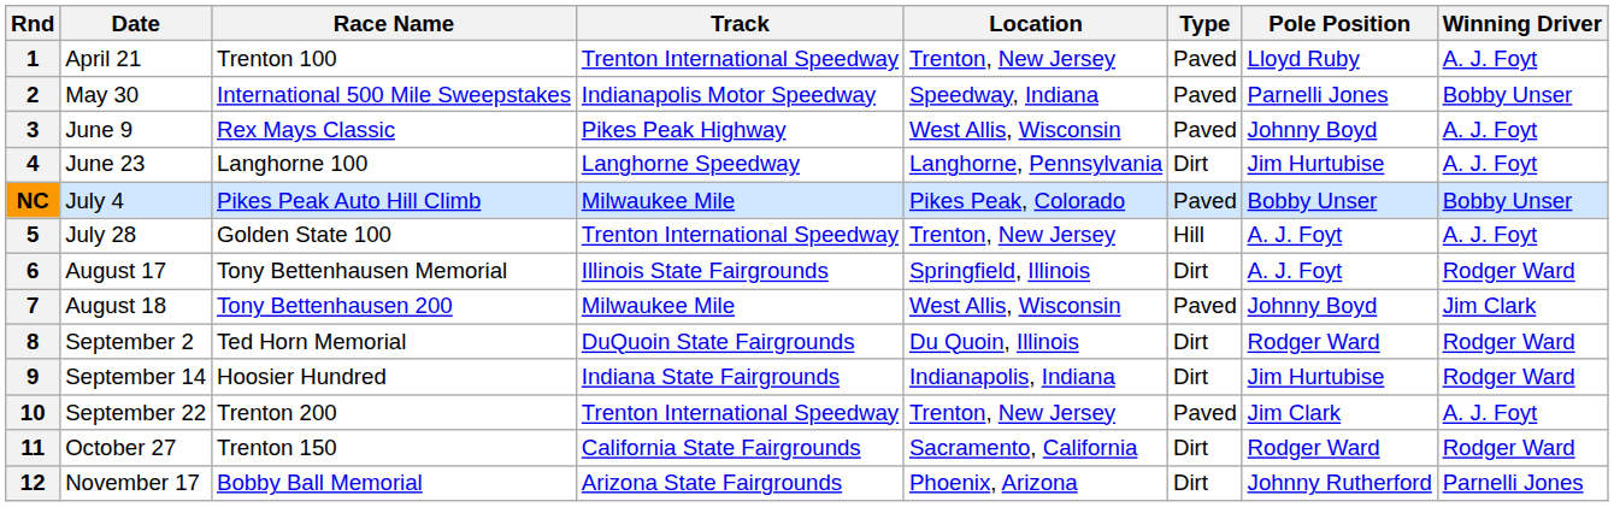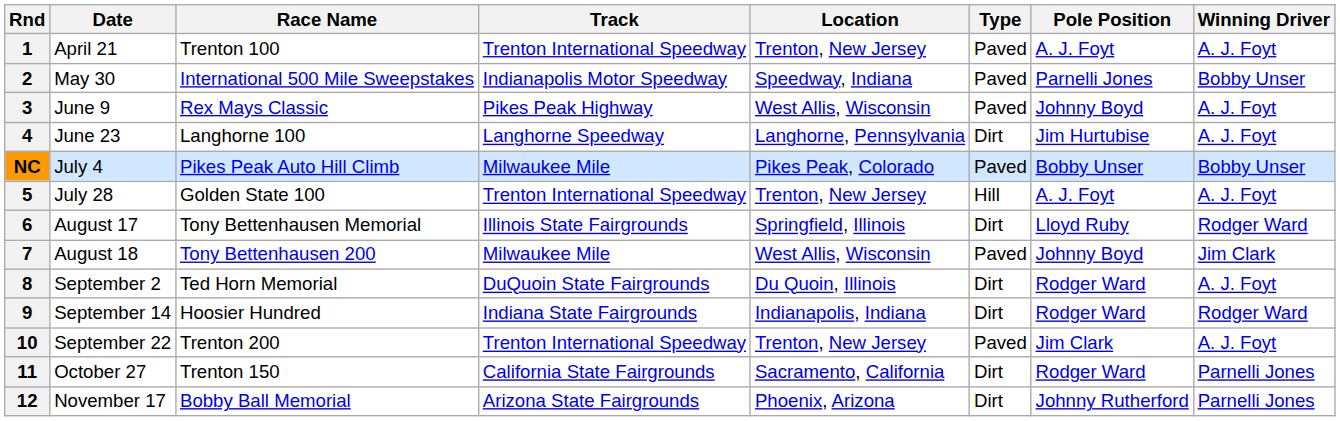 <table class="wikitable" style="font-size:85%">
 <tr>
 <th>Rnd</th>
 <th>Date</th>
 <th>Race Name</th>
 <th>Track</th>
 <th>Location</th>
 <th>Type</th>
 <th>Pole Position</th>
 <th>Winning Driver</th>
 </tr>
 <tr style="background:#FFFFFF;">
 <th>1</th>
 <td>April 21</td>
 <td> Trenton 100</td>
 <td><a href='#'>Trenton International Speedway</a></td>
 <td><a href='#'>Trenton</a>, <a href='#'>New Jersey</a></td>
 <td>Paved</td>
-<td> <a href='#'>Lloyd Ruby</a></td>
+<td> <a href='#'>A. J. Foyt</a></td>
 <td> <a href='#'>A. J. Foyt</a></td>
 </tr>
 <tr style="background:#FFFFFF;">
 <th>2</th>
 <td>May 30</td>
 <td> <a href='#'>International 500 Mile Sweepstakes</a></td>
 <td><a href='#'>Indianapolis Motor Speedway</a></td>
 <td><a href='#'>Speedway</a>, <a href='#'>Indiana</a></td>
 <td>Paved</td>
 <td> <a href='#'>Parnelli Jones</a></td>
 <td> <a href='#'>Bobby Unser</a></td>
 </tr>
 <tr style="background:#FFFFFF;">
 <th>3</th>
 <td>June 9</td>
 <td> <a href='#'>Rex Mays Classic</a></td>
 <td><a href='#'>Pikes Peak Highway</a></td>
 <td><a href='#'>West Allis</a>, <a href='#'>Wisconsin</a></td>
 <td>Paved</td>
 <td> <a href='#'>Johnny Boyd</a></td>
 <td> <a href='#'>A. J. Foyt</a></td>
 </tr>
 <tr style="background:#FFFFFF;">
 <th>4</th>
 <td>June 23</td>
 <td> Langhorne 100</td>
 <td><a href='#'>Langhorne Speedway</a></td>
 <td><a href='#'>Langhorne</a>, <a href='#'>Pennsylvania</a></td>
 <td>Dirt</td>
 <td> <a href='#'>Jim Hurtubise</a></td>
 <td> <a href='#'>A. J. Foyt</a></td>
 </tr>
 <tr style="background:#D0E7FF;">
 <th style="background:#fb9902; text-align:center;"><strong>NC</strong></th>
 <td>July 4</td>
 <td> <a href='#'>Pikes Peak Auto Hill Climb</a></td>
 <td><a href='#'>Milwaukee Mile</a></td>
 <td><a href='#'>Pikes Peak</a>, <a href='#'>Colorado</a></td>
 <td>Paved</td>
 <td> <a href='#'>Bobby Unser</a></td>
 <td> <a href='#'>Bobby Unser</a></td>
 </tr>
 <tr style="background:#FFFFFF;">
 <th>5</th>
 <td>July 28</td>
 <td> Golden State 100</td>
 <td><a href='#'>Trenton International Speedway</a></td>
 <td><a href='#'>Trenton</a>, <a href='#'>New Jersey</a></td>
 <td>Hill</td>
 <td> <a href='#'>A. J. Foyt</a></td>
 <td> <a href='#'>A. J. Foyt</a></td>
 </tr>
 <tr style="background:#FFFFFF;">
 <th>6</th>
 <td>August 17</td>
 <td> Tony Bettenhausen Memorial</td>
 <td><a href='#'>Illinois State Fairgrounds</a></td>
 <td><a href='#'>Springfield</a>, <a href='#'>Illinois</a></td>
 <td>Dirt</td>
-<td> <a href='#'>A. J. Foyt</a></td>
+<td> <a href='#'>Lloyd Ruby</a></td>
 <td> <a href='#'>Rodger Ward</a></td>
 </tr>
 <tr style="background:#FFFFFF;">
 <th>7</th>
 <td>August 18</td>
 <td> <a href='#'>Tony Bettenhausen 200</a></td>
 <td><a href='#'>Milwaukee Mile</a></td>
 <td><a href='#'>West Allis</a>, <a href='#'>Wisconsin</a></td>
 <td>Paved</td>
 <td> <a href='#'>Johnny Boyd</a></td>
 <td> <a href='#'>Jim Clark</a></td>
 </tr>
 <tr style="background:#FFFFFF;">
 <th>8</th>
 <td>September 2</td>
 <td> Ted Horn Memorial</td>
 <td><a href='#'>DuQuoin State Fairgrounds</a></td>
 <td><a href='#'>Du Quoin</a>, <a href='#'>Illinois</a></td>
 <td>Dirt</td>
 <td> <a href='#'>Rodger Ward</a></td>
-<td> <a href='#'>Rodger Ward</a></td>
+<td> <a href='#'>A. J. Foyt</a></td>
 </tr>
 <tr style="background:#FFFFFF;">
 <th>9</th>
 <td>September 14</td>
 <td> Hoosier Hundred</td>
 <td><a href='#'>Indiana State Fairgrounds</a></td>
 <td><a href='#'>Indianapolis</a>, <a href='#'>Indiana</a></td>
 <td>Dirt</td>
-<td> <a href='#'>Jim Hurtubise</a></td>
+<td> <a href='#'>Rodger Ward</a></td>
 <td> <a href='#'>Rodger Ward</a></td>
 </tr>
 <tr style="background:#FFFFFF;">
 <th>10</th>
 <td>September 22</td>
 <td> Trenton 200</td>
 <td><a href='#'>Trenton International Speedway</a></td>
 <td><a href='#'>Trenton</a>, <a href='#'>New Jersey</a></td>
 <td>Paved</td>
 <td> <a href='#'>Jim Clark</a></td>
 <td> <a href='#'>A. J. Foyt</a></td>
 </tr>
 <tr style="background:#FFFFFF;">
 <th>11</th>
 <td>October 27</td>
 <td> Trenton 150</td>
 <td><a href='#'>California State Fairgrounds</a></td>
 <td><a href='#'>Sacramento</a>, <a href='#'>California</a></td>
 <td>Dirt</td>
 <td> <a href='#'>Rodger Ward</a></td>
-<td> <a href='#'>Rodger Ward</a></td>
+<td> <a href='#'>Parnelli Jones</a></td>
 </tr>
 <tr style="background:#FFFFFF;">
 <th>12</th>
 <td>November 17</td>
 <td> <a href='#'>Bobby Ball Memorial</a></td>
 <td><a href='#'>Arizona State Fairgrounds</a></td>
 <td><a href='#'>Phoenix</a>, <a href='#'>Arizona</a></td>
 <td>Dirt</td>
 <td> <a href='#'>Johnny Rutherford</a></td>
 <td> <a href='#'>Parnelli Jones</a></td>
 </tr>
 </table>
